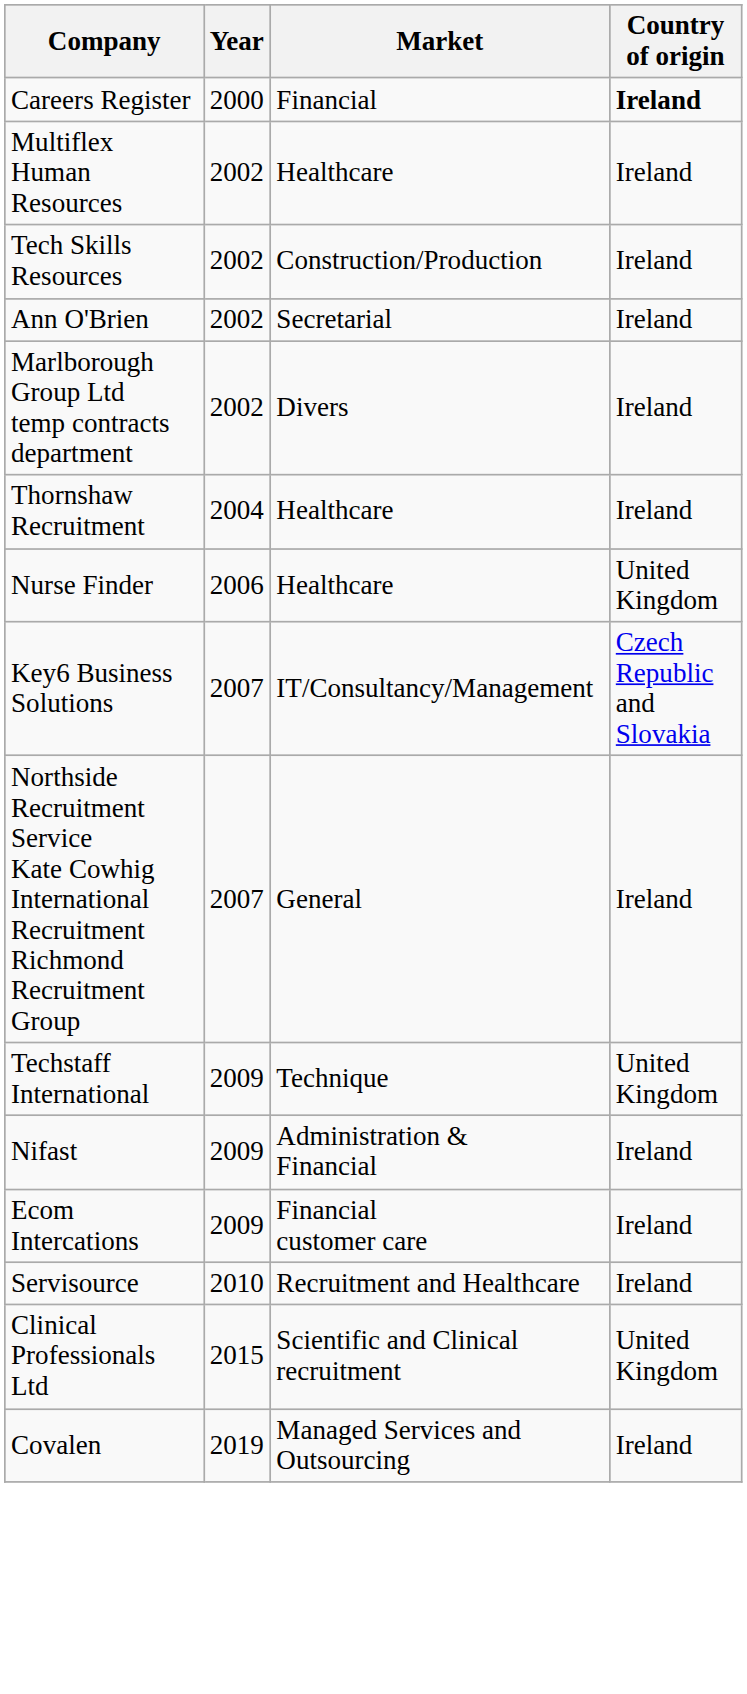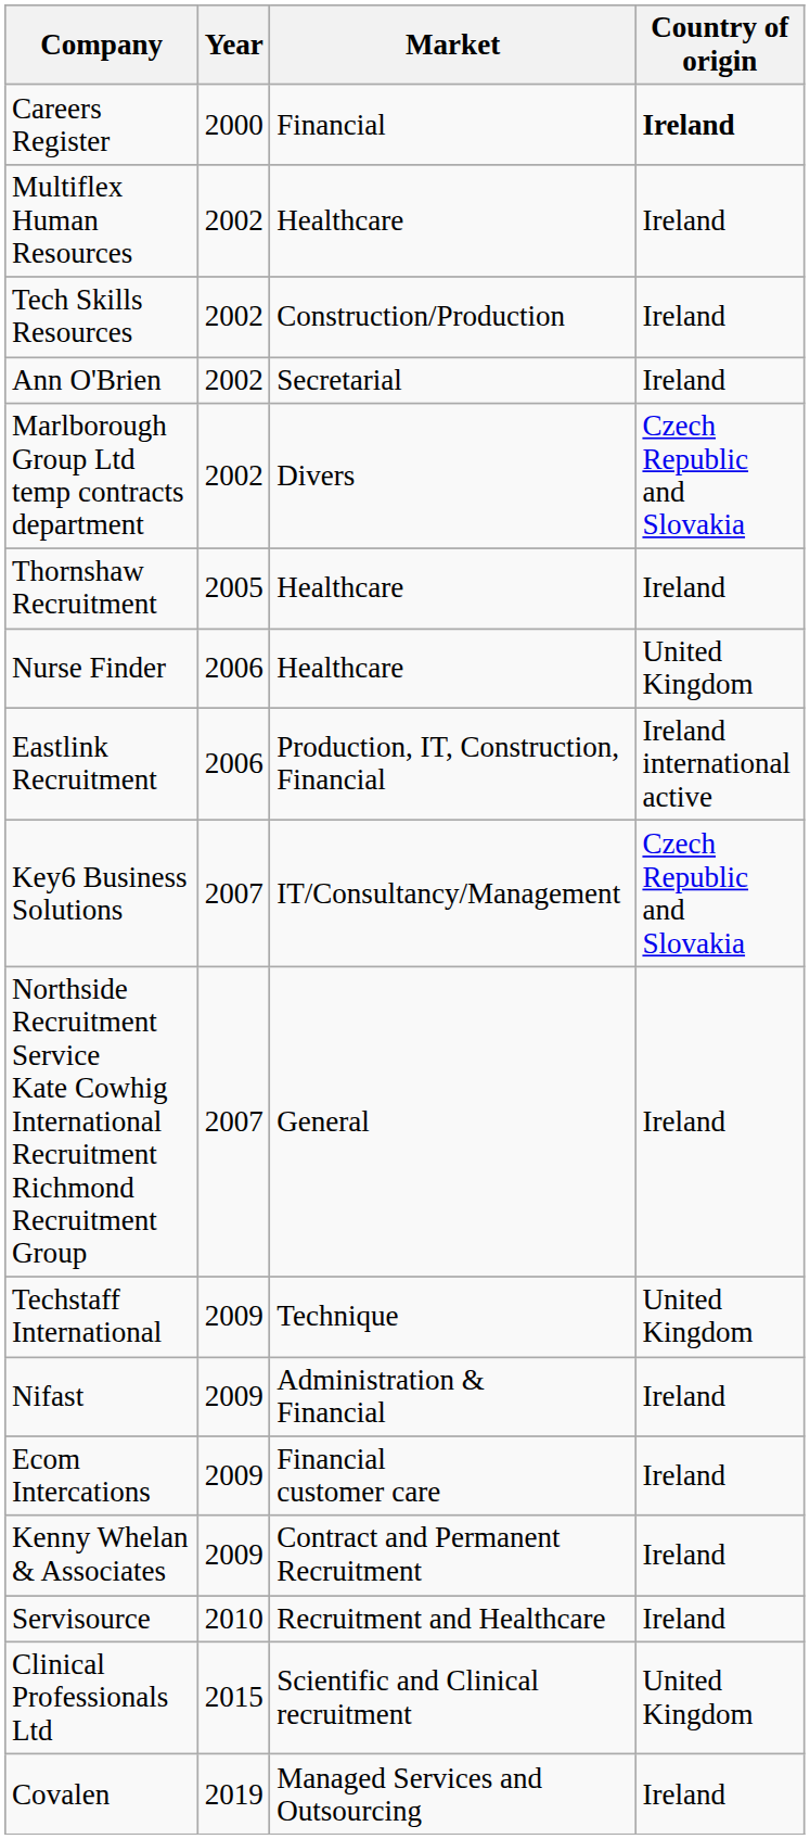 <table class="wikitable" width="70%">
 <tr>
 <th>Company</th>
 <th>Year</th>
 <th>Market</th>
 <th>Country of origin</th>
 </tr>
 <tr>
 <td>Careers Register</td>
 <td>2000</td>
 <td>Financial</td>
 <td><strong>Ireland</strong></td>
 </tr>
 <tr>
 <td>Multiflex Human Resources</td>
 <td>2002</td>
 <td>Healthcare</td>
 <td>Ireland</td>
 </tr>
 <tr>
 <td>Tech Skills Resources</td>
 <td>2002</td>
 <td>Construction/Production</td>
 <td>Ireland</td>
 </tr>
 <tr>
 <td>Ann O'Brien</td>
 <td>2002</td>
 <td>Secretarial</td>
 <td>Ireland</td>
 </tr>
 <tr>
 <td>Marlborough Group Ltd<br>temp contracts department</td>
 <td>2002</td>
 <td>Divers</td>
-<td>Ireland</td>
+<td><a href='#'>Czech Republic</a> and<br><a href='#'>Slovakia</a></td>
 </tr>
 <tr>
 <td>Thornshaw Recruitment</td>
-<td>2004</td>
+<td>2005</td>
 <td>Healthcare</td>
 <td>Ireland</td>
 </tr>
 <tr>
 <td>Nurse Finder</td>
 <td>2006</td>
 <td>Healthcare</td>
 <td>United Kingdom</td>
+</tr>
+<tr>
+<td>Eastlink Recruitment</td>
+<td>2006</td>
+<td>Production, IT, Construction, Financial</td>
+<td>Ireland<br>international active</td>
 </tr>
 <tr>
 <td>Key6 Business Solutions</td>
 <td>2007</td>
 <td>IT/Consultancy/Management</td>
 <td><a href='#'>Czech Republic</a> and<br><a href='#'>Slovakia</a></td>
 </tr>
 <tr>
 <td>Northside Recruitment Service<br>Kate Cowhig International Recruitment<br>Richmond Recruitment Group</td>
 <td>2007</td>
 <td>General</td>
 <td>Ireland</td>
 </tr>
 <tr>
 <td>Techstaff International</td>
 <td>2009</td>
 <td>Technique</td>
 <td>United Kingdom</td>
 </tr>
 <tr>
 <td>Nifast</td>
 <td>2009</td>
 <td>Administration &<br>Financial</td>
 <td>Ireland</td>
 </tr>
 <tr>
 <td>Ecom Intercations</td>
 <td>2009</td>
 <td>Financial<br>customer care</td>
 <td>Ireland</td>
 </tr>
 <tr>
+<td>Kenny Whelan & Associates</td>
+<td>2009</td>
+<td>Contract and Permanent Recruitment</td>
+<td>Ireland</td>
+</tr>
+<tr>
 <td>Servisource</td>
 <td>2010</td>
 <td>Recruitment and Healthcare</td>
 <td>Ireland</td>
 </tr>
 <tr>
 <td>Clinical Professionals Ltd</td>
 <td>2015</td>
 <td>Scientific and Clinical recruitment</td>
 <td>United Kingdom </td>
 </tr>
 <tr>
 <td>Covalen</td>
 <td>2019</td>
 <td>Managed Services and Outsourcing</td>
 <td>Ireland</td>
 </tr>
 </table>
